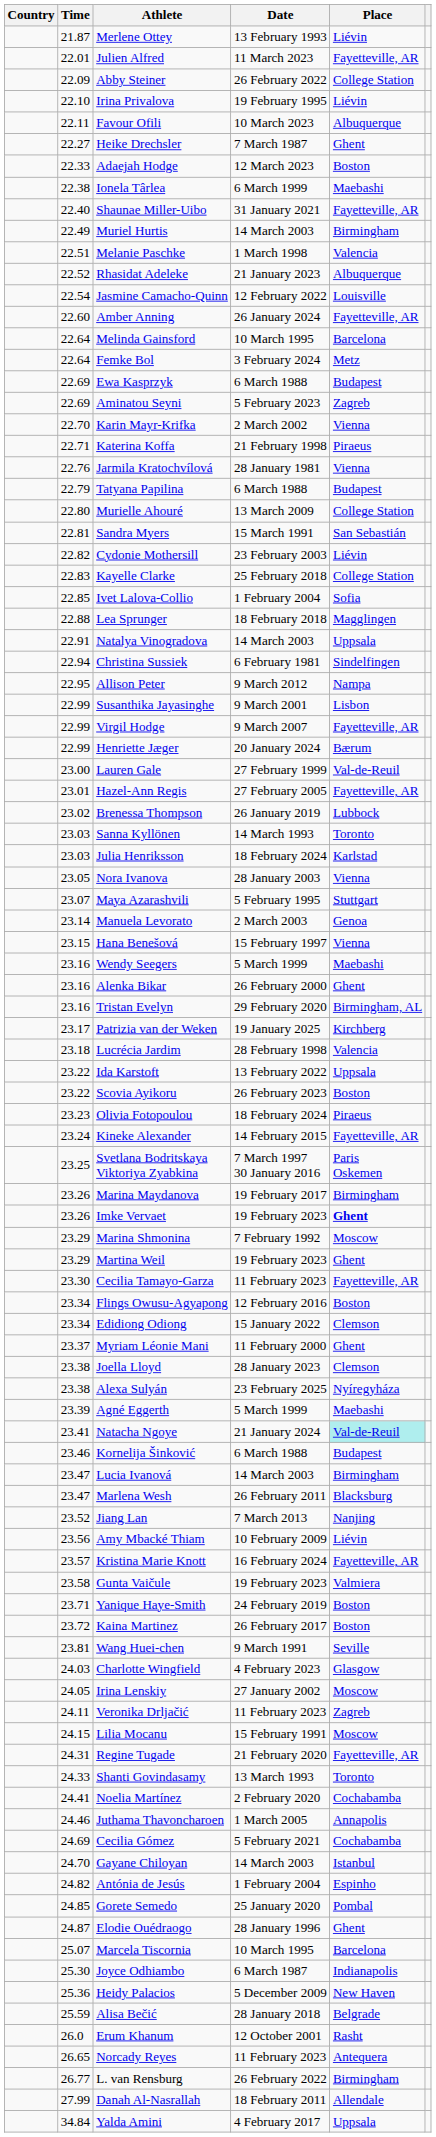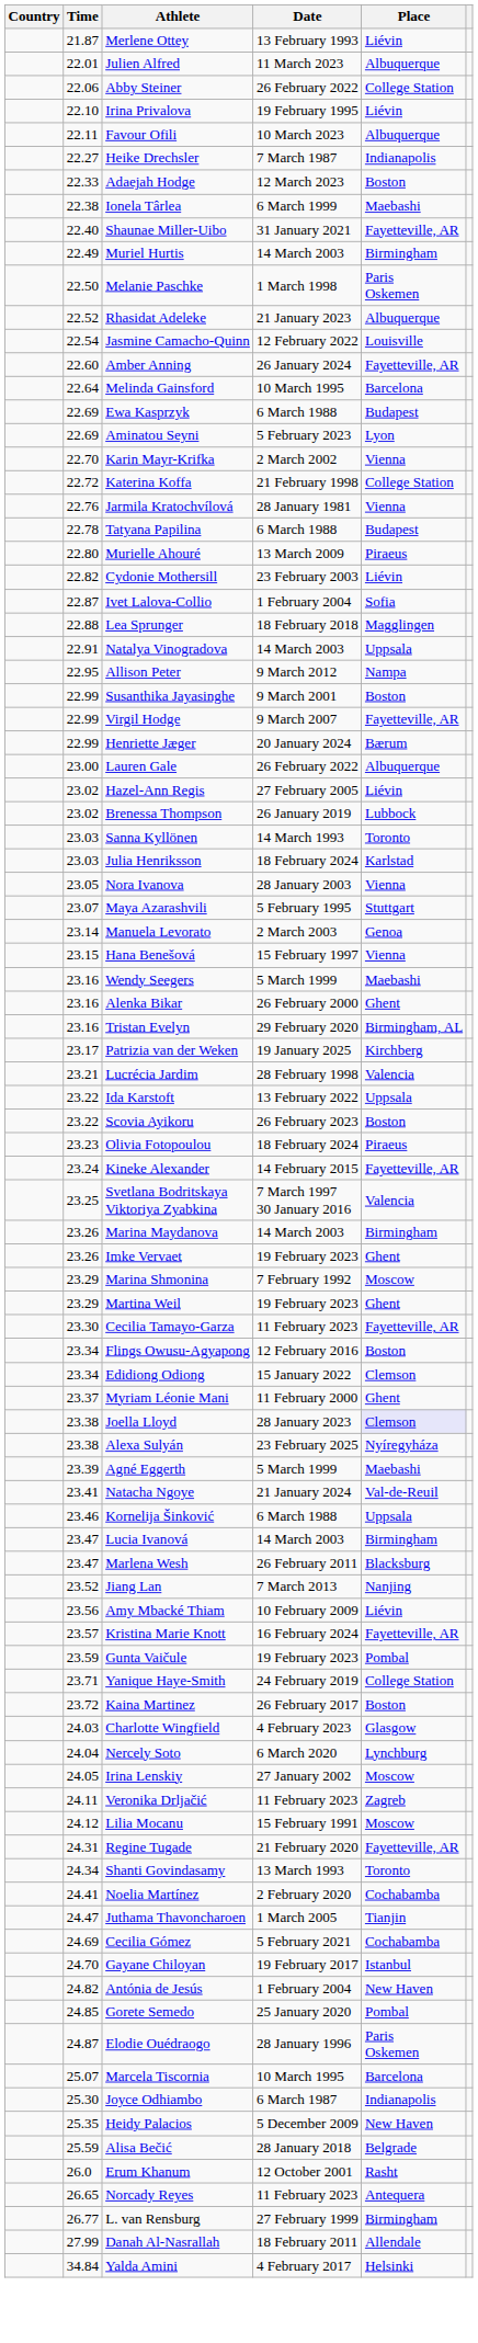 <table class="wikitable sortable defaultleft col4right static-row-numbers sticky-header" style="font-size:95%;">
 <tr>
 <th>Country</th>
 <th>Time</th>
 <th>Athlete</th>
 <th>Date</th>
 <th>Place</th>
 <th class="unsortable"></th>
 </tr>
 <tr>
 <td></td>
 <td>21.87</td>
 <td><a href='#'>Merlene Ottey</a></td>
 <td>13 February 1993</td>
 <td><a href='#'>Liévin</a></td>
 <td></td>
 </tr>
 <tr>
 <td></td>
 <td>22.01 </td>
 <td><a href='#'>Julien Alfred</a></td>
 <td>11 March 2023</td>
-<td><a href='#'>Fayetteville, AR</a></td>
+<td><a href='#'>Albuquerque</a></td>
 <td></td>
 </tr>
 <tr>
 <td></td>
-<td>22.09</td>
+<td>22.06</td>
 <td><a href='#'>Abby Steiner</a></td>
 <td>26 February 2022</td>
 <td><a href='#'>College Station</a></td>
 <td></td>
 </tr>
 <tr>
 <td></td>
 <td>22.10</td>
 <td><a href='#'>Irina Privalova</a></td>
 <td>19 February 1995</td>
 <td><a href='#'>Liévin</a></td>
 <td></td>
 </tr>
 <tr>
 <td></td>
 <td>22.11 </td>
 <td><a href='#'>Favour Ofili</a></td>
 <td>10 March 2023</td>
 <td><a href='#'>Albuquerque</a></td>
 <td></td>
 </tr>
 <tr>
 <td></td>
 <td>22.27</td>
 <td><a href='#'>Heike Drechsler</a></td>
 <td>7 March 1987</td>
-<td><a href='#'>Ghent</a></td>
+<td><a href='#'>Indianapolis</a></td>
 <td></td>
 </tr>
 <tr>
 <td></td>
 <td>22.33</td>
 <td><a href='#'>Adaejah Hodge</a></td>
 <td>12 March 2023</td>
 <td><a href='#'>Boston</a></td>
 <td></td>
 </tr>
 <tr>
 <td></td>
 <td>22.38</td>
 <td><a href='#'>Ionela Târlea</a></td>
 <td>6 March 1999</td>
 <td><a href='#'>Maebashi</a></td>
 <td></td>
 </tr>
 <tr>
 <td></td>
 <td>22.40</td>
 <td><a href='#'>Shaunae Miller-Uibo</a></td>
 <td>31 January 2021</td>
 <td><a href='#'>Fayetteville, AR</a></td>
 <td></td>
 </tr>
 <tr>
 <td></td>
 <td>22.49</td>
 <td><a href='#'>Muriel Hurtis</a></td>
 <td>14 March 2003</td>
 <td><a href='#'>Birmingham</a></td>
 <td></td>
 </tr>
 <tr>
 <td></td>
-<td>22.51</td>
+<td>22.50</td>
 <td><a href='#'>Melanie Paschke</a></td>
 <td>1 March 1998</td>
-<td><a href='#'>Valencia</a></td>
+<td><a href='#'>Paris</a><br><a href='#'>Oskemen</a></td>
 <td></td>
 </tr>
 <tr>
 <td></td>
 <td>22.52 </td>
 <td><a href='#'>Rhasidat Adeleke</a></td>
 <td>21 January 2023</td>
 <td><a href='#'>Albuquerque</a></td>
 <td></td>
 </tr>
 <tr>
 <td></td>
 <td>22.54</td>
 <td><a href='#'>Jasmine Camacho-Quinn</a></td>
 <td>12 February 2022</td>
 <td><a href='#'>Louisville</a></td>
 <td></td>
 </tr>
 <tr>
 <td></td>
 <td>22.60</td>
 <td><a href='#'>Amber Anning</a></td>
 <td>26 January 2024</td>
 <td><a href='#'>Fayetteville, AR</a></td>
 <td></td>
 </tr>
 <tr>
 <td></td>
 <td>22.64</td>
 <td><a href='#'>Melinda Gainsford</a></td>
 <td>10 March 1995</td>
 <td><a href='#'>Barcelona</a></td>
 <td></td>
 </tr>
 <tr>
 <td></td>
-<td>22.64</td>
-<td><a href='#'>Femke Bol</a></td>
-<td>3 February 2024</td>
-<td><a href='#'>Metz </a></td>
-<td></td>
-</tr>
-<tr>
-<td></td>
 <td>22.69</td>
 <td><a href='#'>Ewa Kasprzyk</a></td>
 <td>6 March 1988</td>
 <td><a href='#'>Budapest</a></td>
 <td></td>
 </tr>
 <tr>
 <td></td>
 <td>22.69</td>
 <td><a href='#'>Aminatou Seyni</a></td>
 <td>5 February 2023</td>
-<td><a href='#'>Zagreb</a></td>
+<td><a href='#'>Lyon</a></td>
 <td></td>
 </tr>
 <tr>
 <td></td>
 <td>22.70</td>
 <td><a href='#'>Karin Mayr-Krifka</a></td>
 <td>2 March 2002</td>
 <td><a href='#'>Vienna</a></td>
 <td></td>
 </tr>
 <tr>
 <td></td>
-<td>22.71</td>
+<td>22.72</td>
 <td><a href='#'>Katerina Koffa</a></td>
 <td>21 February 1998</td>
-<td><a href='#'>Piraeus</a></td>
+<td><a href='#'>College Station</a></td>
 <td></td>
 </tr>
 <tr>
 <td></td>
 <td>22.76</td>
 <td><a href='#'>Jarmila Kratochvílová</a></td>
 <td>28 January 1981</td>
 <td><a href='#'>Vienna</a></td>
 <td></td>
 </tr>
 <tr>
 <td></td>
-<td>22.79</td>
+<td>22.78</td>
 <td><a href='#'>Tatyana Papilina</a></td>
 <td>6 March 1988</td>
 <td><a href='#'>Budapest</a></td>
 <td></td>
 </tr>
 <tr>
 <td></td>
 <td>22.80</td>
 <td><a href='#'>Murielle Ahouré</a></td>
 <td>13 March 2009</td>
-<td><a href='#'>College Station</a></td>
-<td></td>
-</tr>
-<tr>
-<td></td>
-<td>22.81</td>
-<td><a href='#'>Sandra Myers</a></td>
-<td>15 March 1991</td>
-<td><a href='#'>San Sebastián </a></td>
+<td><a href='#'>Piraeus</a></td>
 <td></td>
 </tr>
 <tr>
 <td></td>
 <td>22.82</td>
 <td><a href='#'>Cydonie Mothersill</a></td>
 <td>23 February 2003</td>
 <td><a href='#'>Liévin</a></td>
 <td></td>
 </tr>
 <tr>
 <td></td>
-<td>22.83</td>
-<td><a href='#'>Kayelle Clarke</a></td>
-<td>25 February 2018</td>
-<td><a href='#'>College Station</a></td>
-<td></td>
-</tr>
-<tr>
-<td></td>
-<td>22.85</td>
+<td>22.87</td>
 <td><a href='#'>Ivet Lalova-Collio</a></td>
 <td>1 February 2004</td>
 <td><a href='#'>Sofia </a></td>
 <td></td>
 </tr>
 <tr>
 <td></td>
 <td>22.88</td>
 <td><a href='#'>Lea Sprunger</a></td>
 <td>18 February 2018</td>
 <td><a href='#'>Magglingen </a></td>
 <td></td>
 </tr>
 <tr>
 <td></td>
 <td>22.91</td>
 <td><a href='#'>Natalya Vinogradova</a></td>
 <td>14 March 2003</td>
 <td><a href='#'>Uppsala </a></td>
 <td></td>
 </tr>
 <tr>
 <td></td>
-<td>22.94</td>
-<td><a href='#'>Christina Sussiek</a></td>
-<td>6 February 1981</td>
-<td><a href='#'>Sindelfingen </a></td>
-<td></td>
-</tr>
-<tr>
-<td></td>
 <td>22.95</td>
 <td><a href='#'>Allison Peter</a></td>
 <td>9 March 2012</td>
 <td><a href='#'>Nampa</a></td>
 <td></td>
 </tr>
 <tr>
 <td></td>
 <td>22.99</td>
 <td><a href='#'>Susanthika Jayasinghe</a></td>
 <td>9 March 2001</td>
-<td><a href='#'>Lisbon</a></td>
+<td><a href='#'>Boston</a></td>
 <td></td>
 </tr>
 <tr>
 <td></td>
 <td>22.99</td>
 <td><a href='#'>Virgil Hodge</a></td>
 <td>9 March 2007</td>
 <td><a href='#'>Fayetteville, AR</a></td>
 <td></td>
 </tr>
 <tr>
 <td></td>
 <td>22.99</td>
 <td><a href='#'>Henriette Jæger</a></td>
 <td>20 January 2024</td>
 <td><a href='#'>Bærum </a></td>
 <td></td>
 </tr>
 <tr>
 <td></td>
 <td>23.00 </td>
 <td><a href='#'>Lauren Gale</a></td>
-<td>27 February 1999</td>
-<td><a href='#'>Val-de-Reuil </a></td>
+<td>26 February 2022</td>
+<td><a href='#'>Albuquerque</a></td>
 <td></td>
 </tr>
 <tr>
 <td></td>
-<td>23.01</td>
+<td>23.02</td>
 <td><a href='#'>Hazel-Ann Regis</a></td>
 <td>27 February 2005</td>
-<td><a href='#'>Fayetteville, AR</a></td>
+<td><a href='#'>Liévin</a></td>
 <td></td>
 </tr>
 <tr>
 <td></td>
 <td>23.02</td>
 <td><a href='#'>Brenessa Thompson</a></td>
 <td>26 January 2019</td>
 <td><a href='#'>Lubbock</a></td>
 <td></td>
 </tr>
 <tr>
 <td></td>
 <td>23.03</td>
 <td><a href='#'>Sanna Kyllönen</a></td>
 <td>14 March 1993</td>
 <td><a href='#'>Toronto</a></td>
 <td></td>
 </tr>
 <tr>
 <td></td>
 <td>23.03</td>
 <td><a href='#'>Julia Henriksson</a></td>
 <td>18 February 2024</td>
 <td><a href='#'>Karlstad </a></td>
 <td></td>
 </tr>
 <tr>
 <td></td>
 <td>23.05</td>
 <td><a href='#'>Nora Ivanova</a></td>
 <td>28 January 2003</td>
 <td><a href='#'>Vienna</a></td>
 <td></td>
 </tr>
 <tr>
 <td></td>
 <td>23.07</td>
 <td><a href='#'>Maya Azarashvili</a></td>
 <td>5 February 1995</td>
 <td><a href='#'>Stuttgart </a></td>
 <td></td>
 </tr>
 <tr>
 <td></td>
 <td>23.14</td>
 <td><a href='#'>Manuela Levorato</a></td>
 <td>2 March 2003</td>
 <td><a href='#'>Genoa</a></td>
 <td></td>
 </tr>
 <tr>
 <td></td>
 <td>23.15</td>
 <td><a href='#'>Hana Benešová</a></td>
 <td>15 February 1997</td>
 <td><a href='#'>Vienna</a></td>
 <td></td>
 </tr>
 <tr>
 <td></td>
 <td>23.16</td>
 <td><a href='#'>Wendy Seegers</a></td>
 <td>5 March 1999</td>
 <td><a href='#'>Maebashi</a></td>
 <td></td>
 </tr>
 <tr>
 <td></td>
 <td>23.16</td>
 <td><a href='#'>Alenka Bikar</a></td>
 <td>26 February 2000</td>
 <td><a href='#'>Ghent</a></td>
 <td></td>
 </tr>
 <tr>
 <td></td>
 <td>23.16</td>
 <td><a href='#'>Tristan Evelyn</a></td>
 <td>29 February 2020</td>
 <td><a href='#'>Birmingham, AL</a></td>
 <td></td>
 </tr>
 <tr>
 <td></td>
 <td>23.17</td>
 <td><a href='#'>Patrizia van der Weken</a></td>
 <td>19 January 2025</td>
 <td><a href='#'>Kirchberg</a></td>
 <td></td>
 </tr>
 <tr>
 <td></td>
-<td>23.18</td>
+<td>23.21</td>
 <td><a href='#'>Lucrécia Jardim</a></td>
 <td>28 February 1998</td>
 <td><a href='#'>Valencia</a></td>
 <td></td>
 </tr>
 <tr>
 <td></td>
 <td>23.22</td>
 <td><a href='#'>Ida Karstoft</a></td>
 <td>13 February 2022</td>
 <td><a href='#'>Uppsala </a></td>
 <td></td>
 </tr>
 <tr>
 <td></td>
 <td>23.22</td>
 <td><a href='#'>Scovia Ayikoru</a></td>
 <td>26 February 2023</td>
 <td><a href='#'>Boston</a></td>
 <td></td>
 </tr>
 <tr>
 <td></td>
 <td>23.23</td>
 <td><a href='#'>Olivia Fotopoulou</a></td>
 <td>18 February 2024</td>
 <td><a href='#'>Piraeus</a></td>
 <td></td>
 </tr>
 <tr>
 <td></td>
 <td>23.24</td>
 <td><a href='#'>Kineke Alexander</a></td>
 <td>14 February 2015</td>
 <td><a href='#'>Fayetteville, AR</a></td>
 <td></td>
 </tr>
 <tr>
 <td></td>
 <td>23.25</td>
 <td><a href='#'>Svetlana Bodritskaya</a><br><a href='#'>Viktoriya Zyabkina</a></td>
 <td>7 March 1997<br>30 January 2016</td>
-<td><a href='#'>Paris</a><br><a href='#'>Oskemen</a></td>
+<td><a href='#'>Valencia</a></td>
 <td></td>
 </tr>
 <tr>
 <td></td>
 <td>23.26</td>
 <td><a href='#'>Marina Maydanova</a></td>
-<td>19 February 2017</td>
+<td>14 March 2003</td>
 <td><a href='#'>Birmingham</a></td>
 <td></td>
 </tr>
 <tr>
 <td></td>
 <td>23.26</td>
 <td><a href='#'>Imke Vervaet</a></td>
 <td>19 February 2023</td>
-<td><strong><a href='#'>Ghent</a></strong></td>
+<td><a href='#'>Ghent</a></td>
 <td></td>
 </tr>
 <tr>
 <td></td>
 <td>23.29</td>
 <td><a href='#'>Marina Shmonina</a></td>
 <td>7 February 1992</td>
 <td><a href='#'>Moscow</a></td>
 <td></td>
 </tr>
 <tr>
 <td></td>
 <td>23.29</td>
 <td><a href='#'>Martina Weil</a></td>
 <td>19 February 2023</td>
 <td><a href='#'>Ghent</a></td>
 <td></td>
 </tr>
 <tr>
 <td></td>
 <td>23.30</td>
 <td><a href='#'>Cecilia Tamayo-Garza</a></td>
 <td>11 February 2023</td>
 <td><a href='#'>Fayetteville, AR</a></td>
 <td></td>
 </tr>
 <tr>
 <td></td>
 <td>23.34</td>
 <td><a href='#'>Flings Owusu-Agyapong</a></td>
 <td>12 February 2016</td>
 <td><a href='#'>Boston</a></td>
 <td></td>
 </tr>
 <tr>
 <td></td>
 <td>23.34</td>
 <td><a href='#'>Edidiong Odiong</a></td>
 <td>15 January 2022</td>
 <td><a href='#'>Clemson</a></td>
 <td></td>
 </tr>
 <tr>
 <td></td>
 <td>23.37</td>
 <td><a href='#'>Myriam Léonie Mani</a></td>
 <td>11 February 2000</td>
 <td><a href='#'>Ghent</a></td>
 <td></td>
 </tr>
 <tr>
 <td></td>
 <td>23.38</td>
 <td><a href='#'>Joella Lloyd</a></td>
 <td>28 January 2023</td>
-<td><a href='#'>Clemson</a></td>
+<td style="background: lavender;"><a href='#'>Clemson</a></td>
 <td></td>
 </tr>
 <tr>
 <td></td>
 <td>23.38</td>
 <td><a href='#'>Alexa Sulyán</a></td>
 <td>23 February 2025</td>
 <td><a href='#'>Nyíregyháza</a></td>
 <td></td>
 </tr>
 <tr>
 <td></td>
 <td>23.39</td>
 <td><a href='#'>Agné Eggerth</a></td>
 <td>5 March 1999</td>
 <td><a href='#'>Maebashi</a></td>
 <td></td>
 </tr>
 <tr>
 <td></td>
 <td>23.41</td>
 <td><a href='#'>Natacha Ngoye</a></td>
 <td>21 January 2024</td>
-<td style="background: paleturquoise;"><a href='#'>Val-de-Reuil </a></td>
+<td><a href='#'>Val-de-Reuil </a></td>
 <td></td>
 </tr>
 <tr>
 <td></td>
 <td>23.46</td>
 <td><a href='#'>Kornelija Šinković</a></td>
 <td>6 March 1988</td>
-<td><a href='#'>Budapest</a></td>
+<td><a href='#'>Uppsala </a></td>
 <td></td>
 </tr>
 <tr>
 <td></td>
 <td>23.47</td>
 <td><a href='#'>Lucia Ivanová</a></td>
 <td>14 March 2003</td>
 <td><a href='#'>Birmingham</a></td>
 <td></td>
 </tr>
 <tr>
 <td></td>
 <td>23.47</td>
 <td><a href='#'>Marlena Wesh</a></td>
 <td>26 February 2011</td>
 <td><a href='#'>Blacksburg</a></td>
 <td></td>
 </tr>
 <tr>
 <td></td>
 <td>23.52</td>
 <td><a href='#'>Jiang Lan</a></td>
 <td>7 March 2013</td>
 <td><a href='#'>Nanjing </a></td>
 <td></td>
 </tr>
 <tr>
 <td></td>
 <td>23.56</td>
 <td><a href='#'>Amy Mbacké Thiam</a></td>
 <td>10 February 2009</td>
 <td><a href='#'>Liévin</a></td>
 <td></td>
 </tr>
 <tr>
 <td></td>
 <td>23.57</td>
 <td><a href='#'>Kristina Marie Knott</a></td>
 <td>16 February 2024</td>
 <td><a href='#'>Fayetteville, AR</a></td>
 <td></td>
 </tr>
 <tr>
 <td></td>
-<td>23.58</td>
+<td>23.59</td>
 <td><a href='#'>Gunta Vaičule</a></td>
 <td>19 February 2023</td>
-<td><a href='#'>Valmiera </a></td>
+<td><a href='#'>Pombal</a></td>
 <td></td>
 </tr>
 <tr>
 <td></td>
 <td>23.71</td>
 <td><a href='#'>Yanique Haye-Smith</a></td>
 <td>24 February 2019</td>
-<td><a href='#'>Boston</a></td>
+<td><a href='#'>College Station</a></td>
 <td></td>
 </tr>
 <tr>
 <td></td>
 <td>23.72</td>
 <td><a href='#'>Kaina Martinez</a></td>
 <td>26 February 2017</td>
 <td><a href='#'>Boston</a></td>
 <td></td>
 </tr>
 <tr>
 <td></td>
-<td>23.81</td>
-<td><a href='#'>Wang Huei-chen</a></td>
-<td>9 March 1991</td>
-<td><a href='#'>Seville</a></td>
+<td>24.03</td>
+<td><a href='#'>Charlotte Wingfield</a></td>
+<td>4 February 2023</td>
+<td><a href='#'>Glasgow</a></td>
 <td></td>
 </tr>
 <tr>
 <td></td>
-<td>24.03</td>
-<td><a href='#'>Charlotte Wingfield</a></td>
-<td>4 February 2023</td>
-<td><a href='#'>Glasgow</a></td>
+<td>24.04</td>
+<td><a href='#'>Nercely Soto</a></td>
+<td>6 March 2020</td>
+<td><a href='#'>Lynchburg</a></td>
 <td></td>
 </tr>
 <tr>
 <td></td>
 <td>24.05</td>
 <td><a href='#'>Irina Lenskiy</a></td>
 <td>27 January 2002</td>
 <td><a href='#'>Moscow</a></td>
 <td></td>
 </tr>
 <tr>
 <td></td>
 <td>24.11</td>
 <td><a href='#'>Veronika Drljačić</a></td>
 <td>11 February 2023</td>
 <td><a href='#'>Zagreb</a></td>
 <td></td>
 </tr>
 <tr>
 <td></td>
-<td>24.15</td>
+<td>24.12</td>
 <td><a href='#'>Lilia Mocanu</a></td>
 <td>15 February 1991</td>
 <td><a href='#'>Moscow</a></td>
 <td></td>
 </tr>
 <tr>
 <td></td>
 <td>24.31</td>
 <td><a href='#'>Regine Tugade</a></td>
 <td>21 February 2020</td>
 <td><a href='#'>Fayetteville, AR</a></td>
 <td></td>
 </tr>
 <tr>
 <td></td>
-<td>24.33</td>
+<td>24.34</td>
 <td><a href='#'>Shanti Govindasamy</a></td>
 <td>13 March 1993</td>
 <td><a href='#'>Toronto</a></td>
 <td></td>
 </tr>
 <tr>
 <td></td>
 <td>24.41 </td>
 <td><a href='#'>Noelia Martínez</a></td>
 <td>2 February 2020</td>
 <td><a href='#'>Cochabamba</a></td>
 <td></td>
 </tr>
 <tr>
 <td></td>
-<td>24.46</td>
+<td>24.47</td>
 <td><a href='#'>Juthama Thavoncharoen</a></td>
 <td>1 March 2005</td>
-<td><a href='#'>Annapolis</a></td>
+<td><a href='#'>Tianjin</a></td>
 <td></td>
 </tr>
 <tr>
 <td></td>
 <td>24.69 </td>
 <td><a href='#'>Cecilia Gómez</a></td>
 <td>5 February 2021</td>
 <td><a href='#'>Cochabamba</a></td>
 <td></td>
 </tr>
 <tr>
 <td></td>
 <td>24.70</td>
 <td><a href='#'>Gayane Chiloyan</a></td>
-<td>14 March 2003</td>
+<td>19 February 2017</td>
 <td><a href='#'>Istanbul</a></td>
 <td></td>
 </tr>
 <tr>
 <td></td>
 <td>24.82</td>
 <td><a href='#'>Antónia de Jesús</a></td>
 <td>1 February 2004</td>
-<td><a href='#'>Espinho</a></td>
+<td><a href='#'>New Haven</a></td>
 <td></td>
 </tr>
 <tr>
 <td></td>
 <td>24.85</td>
 <td><a href='#'>Gorete Semedo</a></td>
 <td>25 January 2020</td>
 <td><a href='#'>Pombal</a></td>
 <td></td>
 </tr>
 <tr>
 <td></td>
 <td>24.87</td>
 <td><a href='#'>Elodie Ouédraogo</a></td>
 <td>28 January 1996</td>
-<td><a href='#'>Ghent</a></td>
+<td><a href='#'>Paris</a><br><a href='#'>Oskemen</a></td>
 <td></td>
 </tr>
 <tr>
 <td></td>
 <td>25.07</td>
 <td><a href='#'>Marcela Tiscornia</a></td>
 <td>10 March 1995</td>
 <td><a href='#'>Barcelona</a></td>
 <td></td>
 </tr>
 <tr>
 <td></td>
 <td>25.30</td>
 <td><a href='#'>Joyce Odhiambo</a></td>
 <td>6 March 1987</td>
 <td><a href='#'>Indianapolis</a></td>
 <td></td>
 </tr>
 <tr>
 <td></td>
-<td>25.36</td>
+<td>25.35</td>
 <td><a href='#'>Heidy Palacios</a></td>
 <td>5 December 2009</td>
 <td><a href='#'>New Haven</a></td>
 <td></td>
 </tr>
 <tr>
 <td></td>
 <td>25.59</td>
 <td><a href='#'>Alisa Bečić</a></td>
 <td>28 January 2018</td>
 <td><a href='#'>Belgrade</a></td>
 <td></td>
 </tr>
 <tr>
 <td></td>
 <td>26.0 </td>
 <td><a href='#'>Erum Khanum</a></td>
 <td>12 October 2001</td>
 <td><a href='#'>Rasht</a></td>
 <td></td>
 </tr>
 <tr>
 <td></td>
 <td>26.65</td>
 <td><a href='#'>Norcady Reyes</a></td>
 <td>11 February 2023</td>
 <td><a href='#'>Antequera</a></td>
 <td></td>
 </tr>
 <tr>
 <td></td>
 <td>26.77</td>
 <td>L. van Rensburg</td>
-<td>26 February 2022</td>
+<td>27 February 1999</td>
 <td><a href='#'>Birmingham</a></td>
 <td></td>
 </tr>
 <tr>
 <td></td>
 <td>27.99 </td>
 <td><a href='#'>Danah Al-Nasrallah</a></td>
 <td>18 February 2011</td>
 <td><a href='#'>Allendale</a></td>
 <td></td>
 </tr>
 <tr>
 <td></td>
 <td>34.84</td>
 <td><a href='#'>Yalda Amini</a></td>
 <td>4 February 2017</td>
-<td><a href='#'>Uppsala </a></td>
+<td><a href='#'>Helsinki</a></td>
 <td></td>
 </tr>
 </table>
